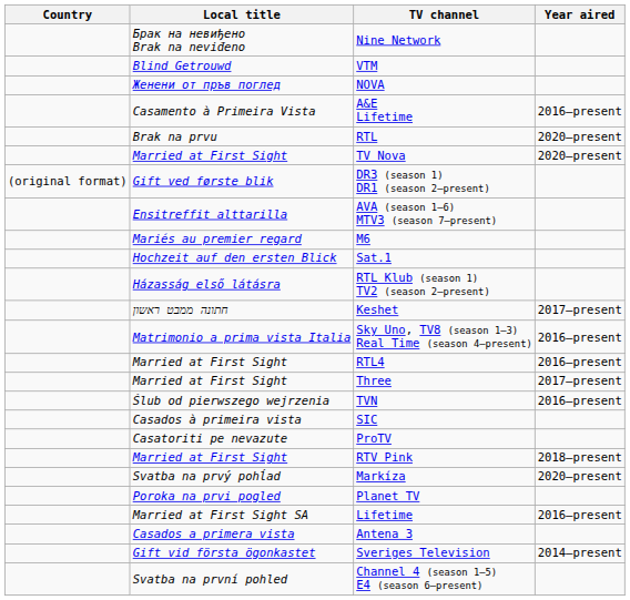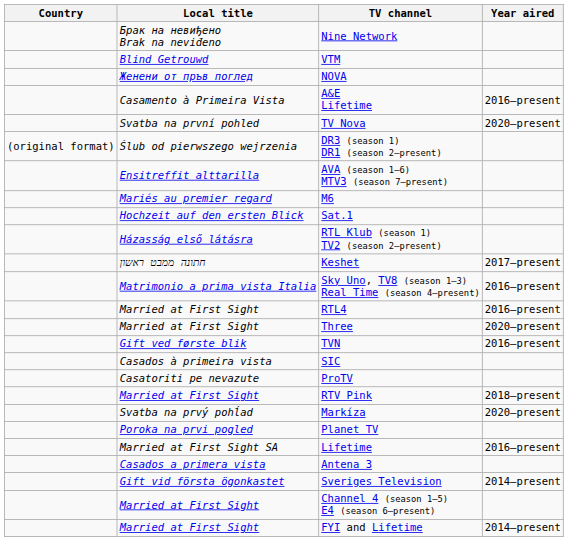 <table class="wikitable sortable">
 <tr>
 <th>Country</th>
 <th>Local title</th>
 <th>TV channel</th>
 <th>Year aired</th>
 </tr>
 <tr>
 <td></td>
 <td><em>Брак на невиђено</em><br><em>Brak na neviđeno</em></td>
 <td><a href='#'>Nine Network</a></td>
 <td></td>
 </tr>
 <tr>
 <td></td>
 <td><em><a href='#'>Blind Getrouwd</a></em></td>
 <td><a href='#'>VTM</a></td>
 <td></td>
 </tr>
 <tr>
 <td></td>
 <td><em><a href='#'>Женени от пръв поглед</a></em></td>
 <td><a href='#'>NOVA</a></td>
 <td></td>
 </tr>
 <tr>
 <td></td>
 <td><em>Casamento à Primeira Vista</em></td>
 <td><a href='#'>A&E</a><br><a href='#'>Lifetime</a></td>
 <td>2016–present</td>
 </tr>
 <tr>
 <td></td>
-<td><em>Brak na prvu</em></td>
-<td><a href='#'>RTL</a></td>
-<td>2020–present</td>
-</tr>
-<tr>
-<td></td>
-<td><em><a href='#'>Married at First Sight</a></em></td>
+<td><em>Svatba na první pohled</em></td>
 <td><a href='#'>TV Nova</a></td>
 <td>2020–present</td>
 </tr>
 <tr>
 <td> (original format)</td>
-<td><em><a href='#'>Gift ved første blik</a></em></td>
+<td><em>Ślub od pierwszego wejrzenia</em></td>
 <td><a href='#'>DR3</a> <small>(season 1)</small><br><a href='#'>DR1</a> <small>(season 2–present)</small></td>
 <td></td>
 </tr>
 <tr>
 <td></td>
 <td><em><a href='#'>Ensitreffit alttarilla</a></em></td>
 <td><a href='#'>AVA</a> <small>(season 1–6)</small><br><a href='#'>MTV3</a> <small>(season 7–present)</small></td>
 <td></td>
 </tr>
 <tr>
 <td></td>
 <td><em><a href='#'>Mariés au premier regard</a></em></td>
 <td><a href='#'>M6</a></td>
 <td></td>
 </tr>
 <tr>
 <td></td>
 <td><em><a href='#'>Hochzeit auf den ersten Blick</a></em></td>
 <td><a href='#'>Sat.1</a></td>
 <td></td>
 </tr>
 <tr>
 <td></td>
 <td><em><a href='#'>Házasság első látásra</a></em></td>
 <td><a href='#'>RTL Klub</a> <small>(season 1)</small><br><a href='#'>TV2</a> <small>(season 2–present)</small></td>
 <td></td>
 </tr>
 <tr>
 <td></td>
 <td><em>חתונה ממבט ראשון</em></td>
 <td><a href='#'>Keshet</a></td>
 <td>2017–present</td>
 </tr>
 <tr>
 <td></td>
 <td><em><a href='#'>Matrimonio a prima vista Italia</a></em></td>
 <td><a href='#'>Sky Uno</a>, <a href='#'>TV8</a> <small>(season 1–3)</small><br><a href='#'>Real Time</a> <small>(season 4–present)</small></td>
 <td>2016–present</td>
 </tr>
 <tr>
 <td></td>
 <td><em>Married at First Sight</em></td>
 <td><a href='#'>RTL4</a></td>
 <td>2016–present</td>
 </tr>
 <tr>
 <td></td>
 <td><em>Married at First Sight</em></td>
 <td><a href='#'>Three</a></td>
-<td>2017–present</td>
+<td>2020–present</td>
 </tr>
 <tr>
 <td></td>
-<td><em>Ślub od pierwszego wejrzenia</em></td>
+<td><em><a href='#'>Gift ved første blik</a></em></td>
 <td><a href='#'>TVN</a></td>
 <td>2016–present</td>
 </tr>
 <tr>
 <td></td>
 <td><em>Casados à primeira vista</em></td>
 <td><a href='#'>SIC</a></td>
 <td></td>
 </tr>
 <tr>
 <td></td>
 <td><em>Casatoriti pe nevazute</em></td>
 <td><a href='#'>ProTV</a></td>
 <td></td>
 </tr>
 <tr>
 <td></td>
 <td><em><a href='#'>Married at First Sight</a></em></td>
 <td><a href='#'>RTV Pink</a></td>
 <td>2018–present</td>
 </tr>
 <tr>
 <td></td>
 <td><em>Svatba na prvý pohĺad</em></td>
 <td><a href='#'>Markíza</a></td>
 <td>2020–present</td>
 </tr>
 <tr>
 <td></td>
 <td><em><a href='#'>Poroka na prvi pogled</a></em></td>
 <td><a href='#'>Planet TV</a></td>
 <td></td>
 </tr>
 <tr>
 <td></td>
 <td><em>Married at First Sight SA</em></td>
 <td><a href='#'>Lifetime</a></td>
 <td>2016–present</td>
 </tr>
 <tr>
 <td></td>
 <td><em><a href='#'>Casados a primera vista</a></em></td>
 <td><a href='#'>Antena 3</a></td>
 <td></td>
 </tr>
 <tr>
 <td></td>
 <td><em><a href='#'>Gift vid första ögonkastet</a></em></td>
 <td><a href='#'>Sveriges Television</a></td>
 <td>2014–present</td>
 </tr>
 <tr>
 <td></td>
-<td><em>Svatba na první pohled</em></td>
+<td><em><a href='#'>Married at First Sight</a></em></td>
 <td><a href='#'>Channel 4</a> <small>(season 1–5)</small> <br> <a href='#'>E4</a> <small>(season 6–present)</small></td>
 <td></td>
 </tr>
+<tr>
+<td></td>
+<td><em><a href='#'>Married at First Sight</a></em></td>
+<td><a href='#'>FYI</a> and <a href='#'>Lifetime</a></td>
+<td>2014–present</td>
+</tr>
 </table>
